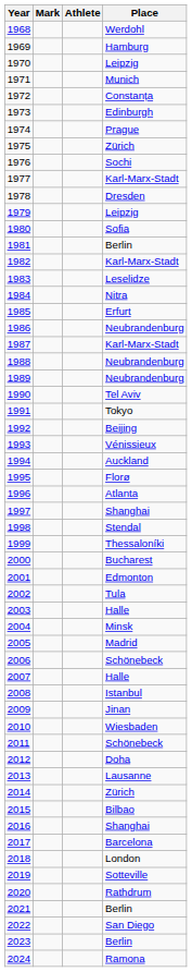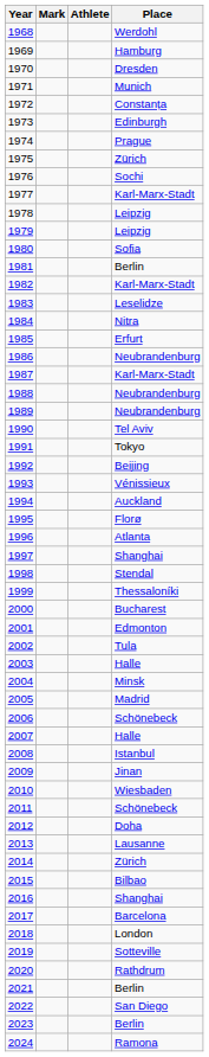 <table class="wikitable sortable" style="font-size:85%;">
 <tr>
 <th>Year</th>
 <th>Mark</th>
 <th>Athlete</th>
 <th>Place</th>
 </tr>
 <tr>
 <td><a href='#'>1968</a></td>
 <td></td>
 <td align=left></td>
 <td><a href='#'>Werdohl</a></td>
 </tr>
 <tr>
 <td>1969</td>
 <td></td>
 <td align=left></td>
 <td><a href='#'>Hamburg</a></td>
 </tr>
 <tr>
 <td>1970</td>
 <td></td>
 <td align=left></td>
-<td><a href='#'>Leipzig</a></td>
+<td><a href='#'>Dresden</a></td>
 </tr>
 <tr>
 <td>1971</td>
 <td></td>
 <td align=left></td>
 <td><a href='#'>Munich</a></td>
 </tr>
 <tr>
 <td>1972</td>
 <td></td>
 <td align=left></td>
 <td><a href='#'>Constanța</a></td>
 </tr>
 <tr>
 <td>1973</td>
 <td></td>
 <td align=left></td>
 <td><a href='#'>Edinburgh</a></td>
 </tr>
 <tr>
 <td>1974</td>
 <td></td>
 <td align=left></td>
 <td><a href='#'>Prague</a></td>
 </tr>
 <tr>
 <td>1975</td>
 <td></td>
 <td align=left></td>
 <td><a href='#'>Zürich</a></td>
 </tr>
 <tr>
 <td>1976</td>
 <td></td>
 <td align=left></td>
 <td><a href='#'>Sochi</a></td>
 </tr>
 <tr>
 <td>1977</td>
 <td></td>
 <td align=left></td>
 <td><a href='#'>Karl-Marx-Stadt</a></td>
 </tr>
 <tr>
 <td>1978</td>
 <td></td>
 <td align=left></td>
-<td><a href='#'>Dresden</a></td>
+<td><a href='#'>Leipzig</a></td>
 </tr>
 <tr>
 <td><a href='#'>1979</a></td>
 <td></td>
 <td align=left></td>
 <td><a href='#'>Leipzig</a></td>
 </tr>
 <tr>
 <td><a href='#'>1980</a></td>
 <td></td>
 <td align=left></td>
 <td><a href='#'>Sofia</a></td>
 </tr>
 <tr>
 <td><a href='#'>1981</a></td>
 <td></td>
 <td align=left></td>
 <td>Berlin</td>
 </tr>
 <tr>
 <td><a href='#'>1982</a></td>
 <td></td>
 <td align=left></td>
 <td><a href='#'>Karl-Marx-Stadt</a></td>
 </tr>
 <tr>
 <td><a href='#'>1983</a></td>
 <td></td>
 <td align=left></td>
 <td><a href='#'>Leselidze</a></td>
 </tr>
 <tr>
 <td><a href='#'>1984</a></td>
 <td></td>
 <td align=left></td>
 <td><a href='#'>Nitra</a></td>
 </tr>
 <tr>
 <td><a href='#'>1985</a></td>
 <td></td>
 <td align=left></td>
 <td><a href='#'>Erfurt</a></td>
 </tr>
 <tr>
 <td><a href='#'>1986</a></td>
 <td></td>
 <td align=left></td>
 <td><a href='#'>Neubrandenburg</a></td>
 </tr>
 <tr>
 <td><a href='#'>1987</a></td>
 <td></td>
 <td align=left></td>
 <td><a href='#'>Karl-Marx-Stadt</a></td>
 </tr>
 <tr>
 <td><a href='#'>1988</a></td>
 <td></td>
 <td align=left></td>
 <td><a href='#'>Neubrandenburg</a></td>
 </tr>
 <tr>
 <td><a href='#'>1989</a></td>
 <td></td>
 <td align=left></td>
 <td><a href='#'>Neubrandenburg</a></td>
 </tr>
 <tr>
 <td><a href='#'>1990</a></td>
 <td></td>
 <td align=left></td>
 <td><a href='#'>Tel Aviv</a></td>
 </tr>
 <tr>
 <td><a href='#'>1991</a></td>
 <td></td>
 <td align=left></td>
 <td>Tokyo</td>
 </tr>
 <tr>
 <td><a href='#'>1992</a></td>
 <td></td>
 <td align=left></td>
 <td><a href='#'>Beijing</a></td>
 </tr>
 <tr>
 <td><a href='#'>1993</a></td>
 <td></td>
 <td align=left></td>
 <td><a href='#'>Vénissieux</a></td>
 </tr>
 <tr>
 <td><a href='#'>1994</a></td>
 <td></td>
 <td align=left></td>
 <td><a href='#'>Auckland</a></td>
 </tr>
 <tr>
 <td><a href='#'>1995</a></td>
 <td></td>
 <td align=left></td>
 <td><a href='#'>Florø</a></td>
 </tr>
 <tr>
 <td><a href='#'>1996</a></td>
 <td></td>
 <td align=left></td>
 <td><a href='#'>Atlanta</a></td>
 </tr>
 <tr>
 <td><a href='#'>1997</a></td>
 <td></td>
 <td align=left></td>
 <td><a href='#'>Shanghai</a></td>
 </tr>
 <tr>
 <td><a href='#'>1998</a></td>
 <td></td>
 <td align=left></td>
 <td><a href='#'>Stendal</a></td>
 </tr>
 <tr>
 <td><a href='#'>1999</a></td>
 <td></td>
 <td align=left></td>
 <td><a href='#'>Thessaloníki</a></td>
 </tr>
 <tr>
 <td><a href='#'>2000</a></td>
 <td></td>
 <td align=left></td>
 <td><a href='#'>Bucharest</a></td>
 </tr>
 <tr>
 <td><a href='#'>2001</a></td>
 <td></td>
 <td align=left></td>
 <td><a href='#'>Edmonton</a></td>
 </tr>
 <tr>
 <td><a href='#'>2002</a></td>
 <td></td>
 <td align=left></td>
 <td><a href='#'>Tula</a></td>
 </tr>
 <tr>
 <td><a href='#'>2003</a></td>
 <td></td>
 <td align=left></td>
 <td><a href='#'>Halle</a></td>
 </tr>
 <tr>
 <td><a href='#'>2004</a></td>
 <td></td>
 <td align=left></td>
 <td><a href='#'>Minsk</a></td>
 </tr>
 <tr>
 <td><a href='#'>2005</a></td>
 <td></td>
 <td align=left></td>
 <td><a href='#'>Madrid</a></td>
 </tr>
 <tr>
 <td><a href='#'>2006</a></td>
 <td></td>
 <td align=left></td>
 <td><a href='#'>Schönebeck</a></td>
 </tr>
 <tr>
 <td><a href='#'>2007</a></td>
 <td></td>
 <td align=left></td>
 <td><a href='#'>Halle</a></td>
 </tr>
 <tr>
 <td><a href='#'>2008</a></td>
 <td></td>
 <td align=left></td>
 <td><a href='#'>Istanbul</a></td>
 </tr>
 <tr>
 <td><a href='#'>2009</a></td>
 <td></td>
 <td align=left></td>
 <td><a href='#'>Jinan</a></td>
 </tr>
 <tr>
 <td><a href='#'>2010</a></td>
 <td></td>
 <td align=left></td>
 <td><a href='#'>Wiesbaden</a></td>
 </tr>
 <tr>
 <td><a href='#'>2011</a></td>
 <td></td>
 <td align=left></td>
 <td><a href='#'>Schönebeck</a></td>
 </tr>
 <tr>
 <td><a href='#'>2012</a></td>
 <td></td>
 <td align=left></td>
 <td><a href='#'>Doha</a></td>
 </tr>
 <tr>
 <td><a href='#'>2013</a></td>
 <td></td>
 <td align=left></td>
 <td><a href='#'>Lausanne</a></td>
 </tr>
 <tr>
 <td><a href='#'>2014</a></td>
 <td></td>
 <td align=left></td>
 <td><a href='#'>Zürich</a></td>
 </tr>
 <tr>
 <td><a href='#'>2015</a></td>
 <td></td>
 <td align=left></td>
 <td><a href='#'>Bilbao</a></td>
 </tr>
 <tr>
 <td><a href='#'>2016</a></td>
 <td></td>
 <td align=left></td>
 <td><a href='#'>Shanghai</a></td>
 </tr>
 <tr>
 <td><a href='#'>2017</a></td>
 <td></td>
 <td align=left></td>
 <td><a href='#'>Barcelona</a></td>
 </tr>
 <tr>
 <td><a href='#'>2018</a></td>
 <td></td>
 <td align=left></td>
 <td>London</td>
 </tr>
 <tr>
 <td><a href='#'>2019</a></td>
 <td></td>
 <td align=left></td>
 <td><a href='#'>Sotteville</a></td>
 </tr>
 <tr>
 <td><a href='#'>2020</a></td>
 <td></td>
 <td align=left></td>
 <td><a href='#'>Rathdrum</a></td>
 </tr>
 <tr>
 <td><a href='#'>2021</a></td>
 <td></td>
 <td align=left></td>
 <td>Berlin</td>
 </tr>
 <tr>
 <td><a href='#'>2022</a></td>
 <td></td>
 <td align=left></td>
 <td><a href='#'>San Diego</a></td>
 </tr>
 <tr>
 <td><a href='#'>2023</a></td>
 <td></td>
 <td align=left></td>
 <td><a href='#'>Berlin</a></td>
 </tr>
 <tr>
 <td><a href='#'>2024</a></td>
 <td></td>
 <td align=left></td>
 <td><a href='#'>Ramona</a></td>
 </tr>
 </table>
